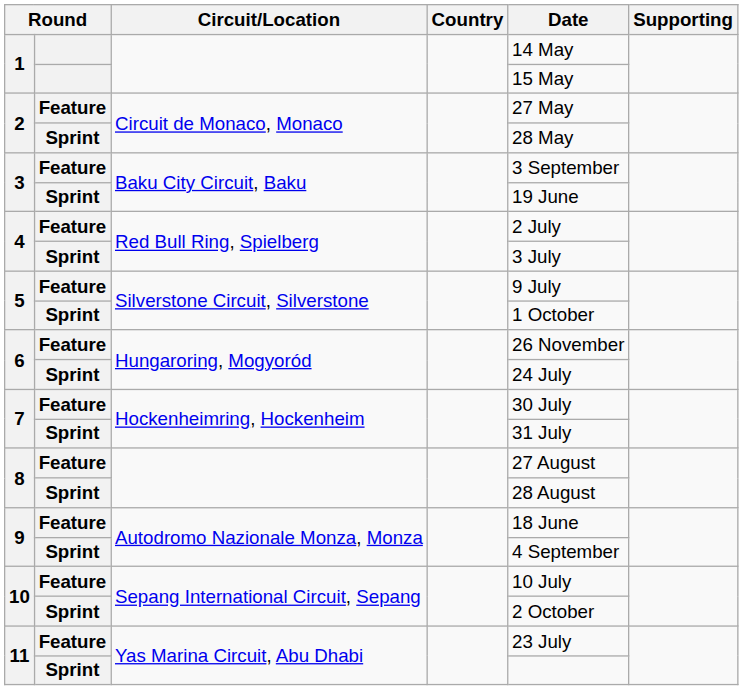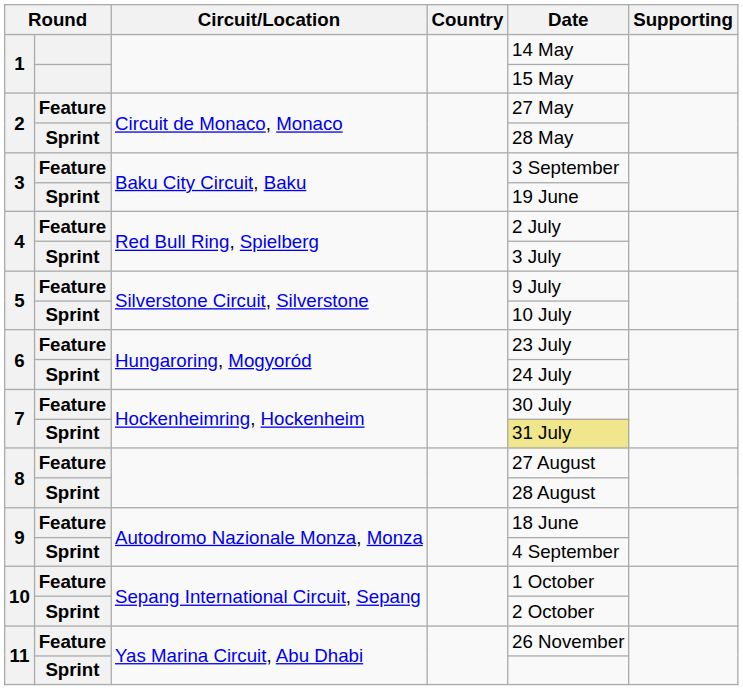 <table class=wikitable style="font-size:90%;">
 <tr>
 <th colspan=2>Round</th>
 <th>Circuit/Location</th>
 <th>Country</th>
 <th>Date</th>
 <th>Supporting</th>
 </tr>
 <tr>
 <th rowspan=2>1</th>
 <th></th>
 <td rowspan=2></td>
 <td rowspan=2></td>
 <td>14 May</td>
 <td rowspan=2><em></em></td>
 </tr>
 <tr>
 <th></th>
 <td>15 May</td>
 </tr>
 <tr>
 <th rowspan=2>2</th>
 <th>Feature</th>
 <td rowspan=2><a href='#'>Circuit de Monaco</a>, <a href='#'>Monaco</a></td>
 <td rowspan=2></td>
 <td>27 May</td>
 <td rowspan=2><em></em></td>
 </tr>
 <tr>
 <th>Sprint</th>
 <td>28 May</td>
 </tr>
 <tr>
 <th rowspan=2>3</th>
 <th>Feature</th>
 <td rowspan=2><a href='#'>Baku City Circuit</a>, <a href='#'>Baku</a></td>
 <td rowspan=2></td>
 <td>3 September</td>
 <td rowspan=2><em></em></td>
 </tr>
 <tr>
 <th>Sprint</th>
 <td>19 June</td>
 </tr>
 <tr>
 <th rowspan=2>4</th>
 <th>Feature</th>
 <td rowspan=2><a href='#'>Red Bull Ring</a>, <a href='#'>Spielberg</a></td>
 <td rowspan=2></td>
 <td>2 July</td>
 <td rowspan=2><em></em></td>
 </tr>
 <tr>
 <th>Sprint</th>
 <td>3 July</td>
 </tr>
 <tr>
 <th rowspan=2>5</th>
 <th>Feature</th>
 <td rowspan=2><a href='#'>Silverstone Circuit</a>, <a href='#'>Silverstone</a></td>
 <td rowspan=2></td>
 <td>9 July</td>
 <td rowspan=2><em></em></td>
 </tr>
 <tr>
 <th>Sprint</th>
-<td>1 October</td>
+<td>10 July</td>
 </tr>
 <tr>
 <th rowspan=2>6</th>
 <th>Feature</th>
 <td rowspan=2><a href='#'>Hungaroring</a>, <a href='#'>Mogyoród</a></td>
 <td rowspan=2></td>
-<td>26 November</td>
+<td>23 July</td>
 <td rowspan=2><em></em></td>
 </tr>
 <tr>
 <th>Sprint</th>
 <td>24 July</td>
 </tr>
 <tr>
 <th rowspan=2>7</th>
 <th>Feature</th>
 <td rowspan=2><a href='#'>Hockenheimring</a>, <a href='#'>Hockenheim</a></td>
 <td rowspan=2></td>
 <td>30 July</td>
 <td rowspan=2><em></em></td>
 </tr>
 <tr>
 <th>Sprint</th>
-<td>31 July</td>
+<td style="background: khaki;">31 July</td>
 </tr>
 <tr>
 <th rowspan=2>8</th>
 <th>Feature</th>
 <td rowspan=2></td>
 <td rowspan=2></td>
 <td>27 August</td>
 <td rowspan=2><em></em></td>
 </tr>
 <tr>
 <th>Sprint</th>
 <td>28 August</td>
 </tr>
 <tr>
 <th rowspan=2>9</th>
 <th>Feature</th>
 <td rowspan=2><a href='#'>Autodromo Nazionale Monza</a>, <a href='#'>Monza</a></td>
 <td rowspan=2></td>
 <td>18 June</td>
 <td rowspan=2><em></em></td>
 </tr>
 <tr>
 <th>Sprint</th>
 <td>4 September</td>
 </tr>
 <tr>
 <th rowspan=2>10</th>
 <th>Feature</th>
 <td rowspan=2><a href='#'>Sepang International Circuit</a>, <a href='#'>Sepang</a></td>
 <td rowspan=2></td>
-<td>10 July</td>
+<td>1 October</td>
 <td rowspan=2><em></em></td>
 </tr>
 <tr>
 <th>Sprint</th>
 <td>2 October</td>
 </tr>
 <tr>
 <th rowspan=2>11</th>
 <th>Feature</th>
 <td rowspan=2><a href='#'>Yas Marina Circuit</a>, <a href='#'>Abu Dhabi</a></td>
 <td rowspan=2></td>
-<td>23 July</td>
+<td>26 November</td>
 <td rowspan=2></td>
 </tr>
 <tr>
 <th>Sprint</th>
 <td></td>
 </tr>
 </table>
